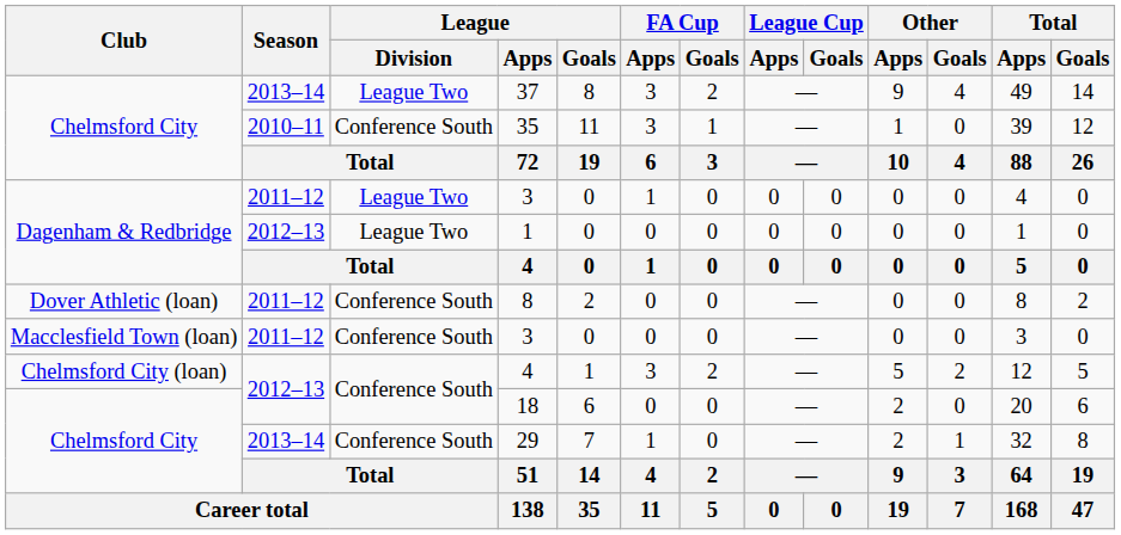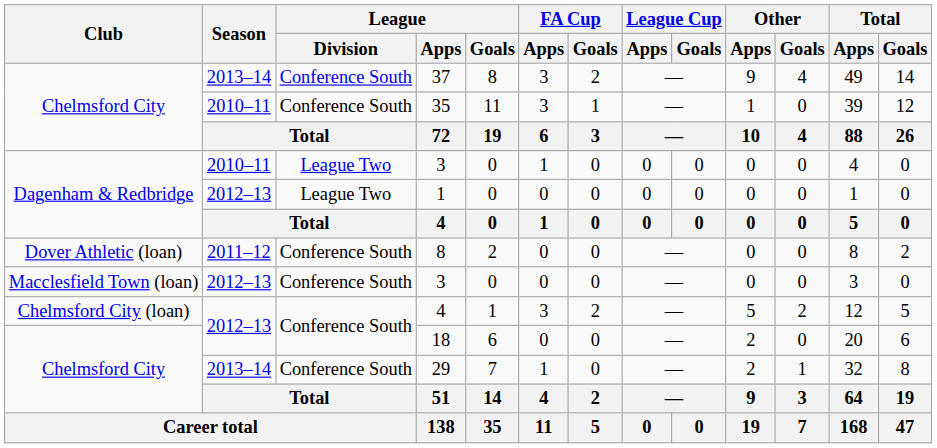 <table class="wikitable" style="text-align: center;">
 <tr>
 <th rowspan="2">Club</th>
 <th rowspan="2">Season</th>
 <th colspan="3">League</th>
 <th colspan="2"><a href='#'>FA Cup</a></th>
 <th colspan="2"><a href='#'>League Cup</a></th>
 <th colspan="2">Other</th>
 <th colspan="2">Total</th>
 </tr>
 <tr>
 <th>Division</th>
 <th>Apps</th>
 <th>Goals</th>
 <th>Apps</th>
 <th>Goals</th>
 <th>Apps</th>
 <th>Goals</th>
 <th>Apps</th>
 <th>Goals</th>
 <th>Apps</th>
 <th>Goals</th>
 </tr>
 <tr>
 <td rowspan="3" valign="center"><a href='#'>Chelmsford City</a></td>
 <td><a href='#'>2013–14</a></td>
-<td><a href='#'>League Two</a></td>
+<td><a href='#'>Conference South</a></td>
 <td>37</td>
 <td>8</td>
 <td>3</td>
 <td>2</td>
 <td colspan="2">—</td>
 <td>9</td>
 <td>4</td>
 <td>49</td>
 <td>14</td>
 </tr>
 <tr>
 <td><a href='#'>2010–11</a></td>
 <td>Conference South</td>
 <td>35</td>
 <td>11</td>
 <td>3</td>
 <td>1</td>
 <td colspan="2">—</td>
 <td>1</td>
 <td>0</td>
 <td>39</td>
 <td>12</td>
 </tr>
 <tr>
 <th colspan="2">Total</th>
 <th>72</th>
 <th>19</th>
 <th>6</th>
 <th>3</th>
 <th colspan="2">—</th>
 <th>10</th>
 <th>4</th>
 <th>88</th>
 <th>26</th>
 </tr>
 <tr>
 <td rowspan="3" valign="center"><a href='#'>Dagenham & Redbridge</a></td>
-<td><a href='#'>2011–12</a></td>
+<td><a href='#'>2010–11</a></td>
 <td><a href='#'>League Two</a></td>
 <td>3</td>
 <td>0</td>
 <td>1</td>
 <td>0</td>
 <td>0</td>
 <td>0</td>
 <td>0</td>
 <td>0</td>
 <td>4</td>
 <td>0</td>
 </tr>
 <tr>
 <td><a href='#'>2012–13</a></td>
 <td>League Two</td>
 <td>1</td>
 <td>0</td>
 <td>0</td>
 <td>0</td>
 <td>0</td>
 <td>0</td>
 <td>0</td>
 <td>0</td>
 <td>1</td>
 <td>0</td>
 </tr>
 <tr>
 <th colspan="2">Total</th>
 <th>4</th>
 <th>0</th>
 <th>1</th>
 <th>0</th>
 <th>0</th>
 <th>0</th>
 <th>0</th>
 <th>0</th>
 <th>5</th>
 <th>0</th>
 </tr>
 <tr>
 <td rowspan="1" valign="center"><a href='#'>Dover Athletic</a> (loan)</td>
 <td><a href='#'>2011–12</a></td>
 <td>Conference South</td>
 <td>8</td>
 <td>2</td>
 <td>0</td>
 <td>0</td>
 <td colspan="2">—</td>
 <td>0</td>
 <td>0</td>
 <td>8</td>
 <td>2</td>
 </tr>
 <tr>
 <td rowspan="1" valign="center"><a href='#'>Macclesfield Town</a> (loan)</td>
-<td><a href='#'>2011–12</a></td>
+<td><a href='#'>2012–13</a></td>
 <td>Conference South</td>
 <td>3</td>
 <td>0</td>
 <td>0</td>
 <td>0</td>
 <td colspan="2">—</td>
 <td>0</td>
 <td>0</td>
 <td>3</td>
 <td>0</td>
 </tr>
 <tr>
 <td rowspan="1" valign="center"><a href='#'>Chelmsford City</a> (loan)</td>
 <td rowspan="2"><a href='#'>2012–13</a></td>
 <td rowspan="2">Conference South</td>
 <td>4</td>
 <td>1</td>
 <td>3</td>
 <td>2</td>
 <td colspan="2">—</td>
 <td>5</td>
 <td>2</td>
 <td>12</td>
 <td>5</td>
 </tr>
 <tr>
 <td rowspan="3" valign="center"><a href='#'>Chelmsford City</a></td>
 <td>18</td>
 <td>6</td>
 <td>0</td>
 <td>0</td>
 <td colspan="2">—</td>
 <td>2</td>
 <td>0</td>
 <td>20</td>
 <td>6</td>
 </tr>
 <tr>
 <td><a href='#'>2013–14</a></td>
 <td>Conference South</td>
 <td>29</td>
 <td>7</td>
 <td>1</td>
 <td>0</td>
 <td colspan="2">—</td>
 <td>2</td>
 <td>1</td>
 <td>32</td>
 <td>8</td>
 </tr>
 <tr>
 <th colspan="2">Total</th>
 <th>51</th>
 <th>14</th>
 <th>4</th>
 <th>2</th>
 <th colspan="2">—</th>
 <th>9</th>
 <th>3</th>
 <th>64</th>
 <th>19</th>
 </tr>
 <tr>
 <th colspan="3">Career total</th>
 <th>138</th>
 <th>35</th>
 <th>11</th>
 <th>5</th>
 <th>0</th>
 <th>0</th>
 <th>19</th>
 <th>7</th>
 <th>168</th>
 <th>47</th>
 </tr>
 </table>
